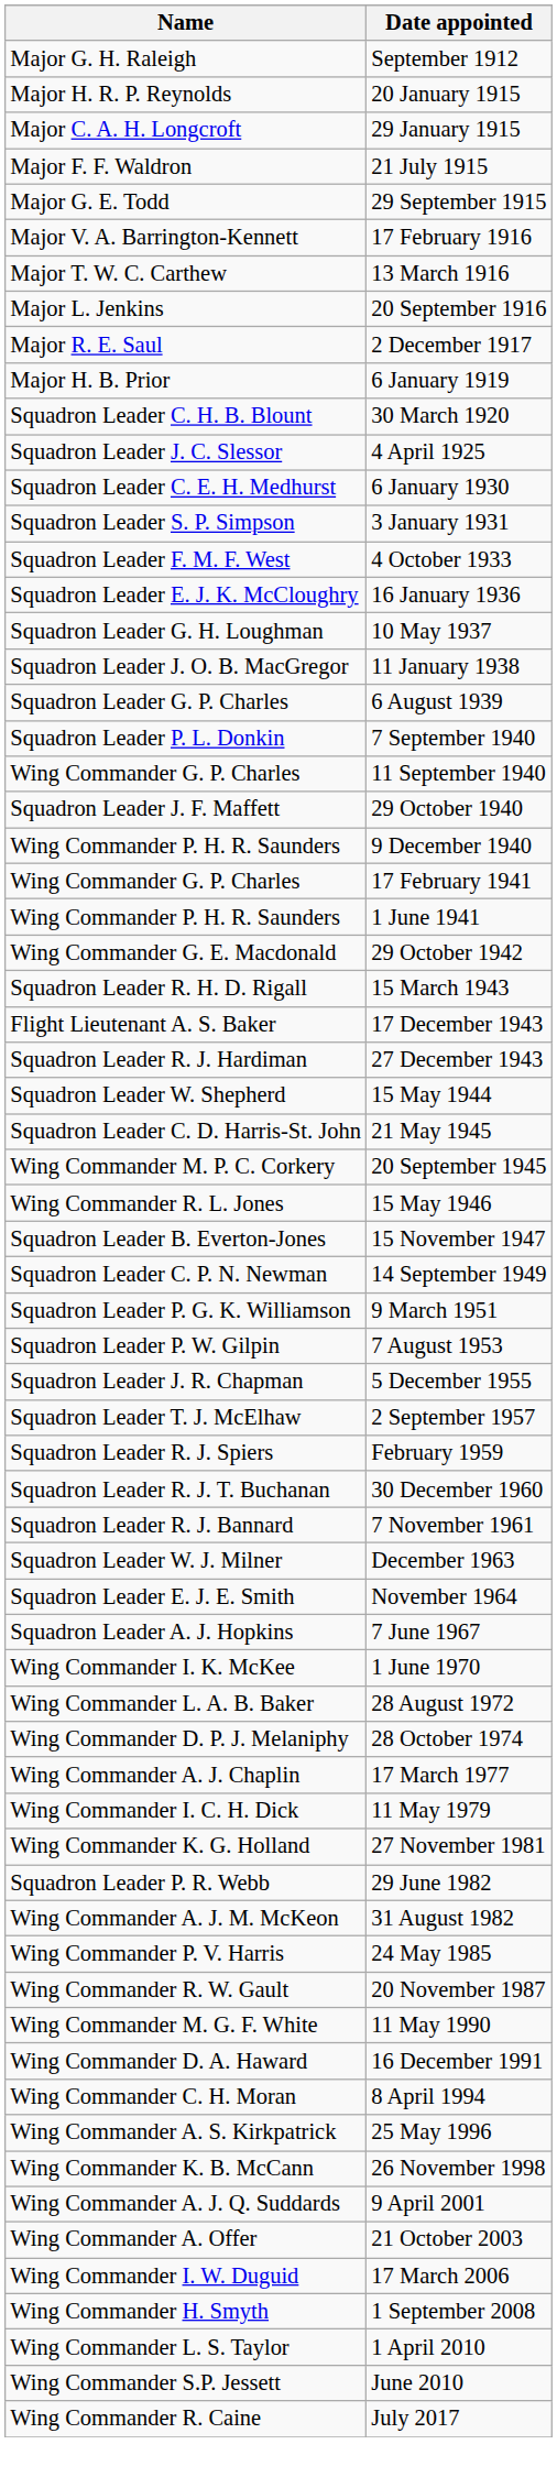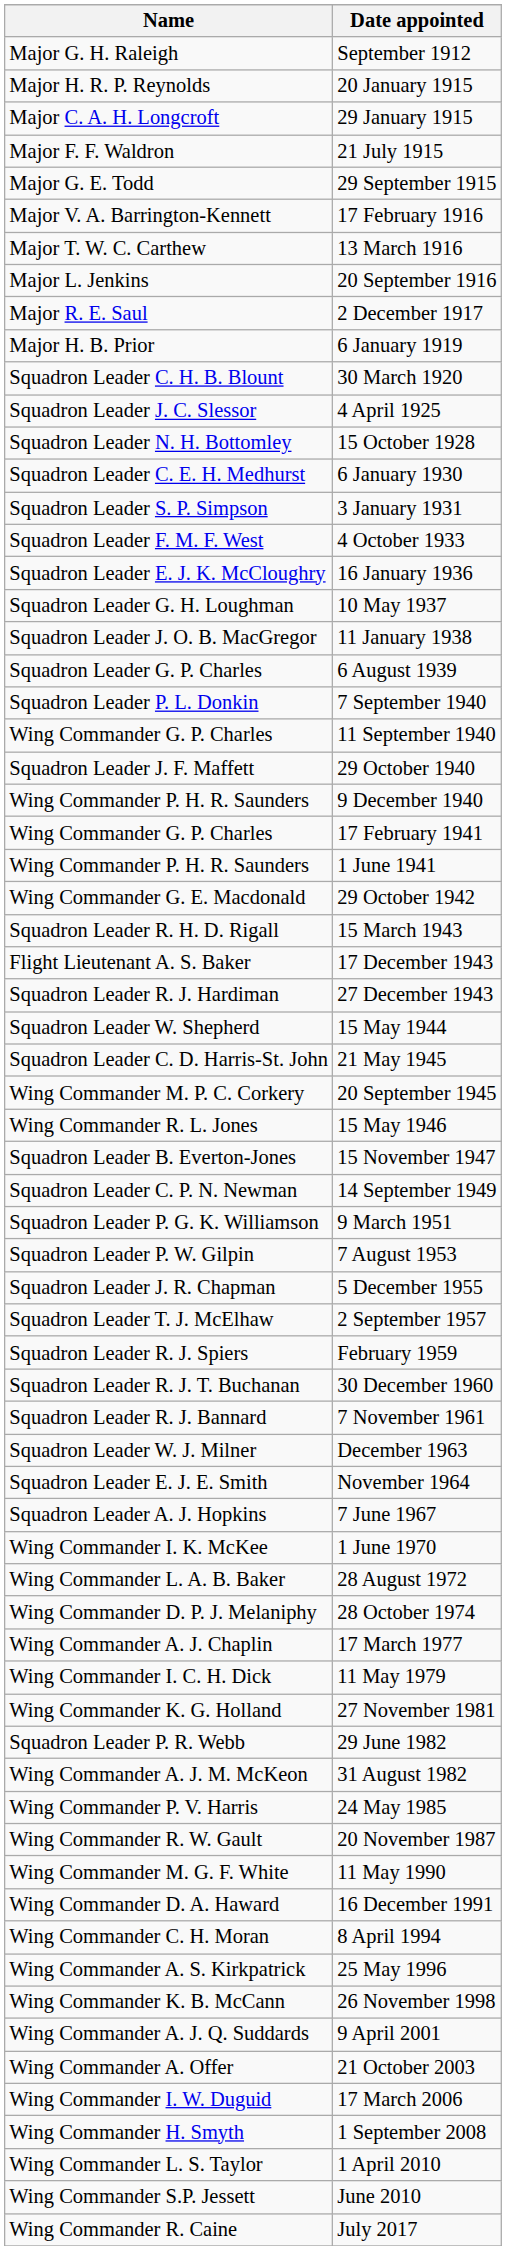 <table class="wikitable">
 <tr>
 </tr>
 <tr>
 <th>Name</th>
 <th>Date appointed</th>
 </tr>
 <tr>
 <td>Major G. H. Raleigh</td>
 <td>September 1912</td>
 </tr>
 <tr>
 <td>Major H. R. P. Reynolds</td>
 <td>20 January 1915</td>
 </tr>
 <tr>
 <td>Major <a href='#'>C. A. H. Longcroft</a></td>
 <td>29 January 1915</td>
 </tr>
 <tr>
 <td>Major F. F. Waldron</td>
 <td>21 July 1915</td>
 </tr>
 <tr>
 <td>Major G. E. Todd</td>
 <td>29 September 1915</td>
 </tr>
 <tr>
 <td>Major V. A. Barrington-Kennett</td>
 <td>17 February 1916</td>
 </tr>
 <tr>
 <td>Major T. W. C. Carthew</td>
 <td>13 March 1916</td>
 </tr>
 <tr>
 <td>Major L. Jenkins</td>
 <td>20 September 1916</td>
 </tr>
 <tr>
 <td>Major <a href='#'>R. E. Saul</a></td>
 <td>2 December 1917</td>
 </tr>
 <tr>
 <td>Major H. B. Prior</td>
 <td>6 January 1919</td>
 </tr>
 <tr>
 <td>Squadron Leader <a href='#'>C. H. B. Blount</a></td>
 <td>30 March 1920</td>
 </tr>
 <tr>
 <td>Squadron Leader <a href='#'>J. C. Slessor</a></td>
 <td>4 April 1925</td>
+</tr>
+<tr>
+<td>Squadron Leader <a href='#'>N. H. Bottomley</a></td>
+<td>15 October 1928</td>
 </tr>
 <tr>
 <td>Squadron Leader <a href='#'>C. E. H. Medhurst</a></td>
 <td>6 January 1930</td>
 </tr>
 <tr>
 <td>Squadron Leader <a href='#'>S. P. Simpson</a></td>
 <td>3 January 1931</td>
 </tr>
 <tr>
 <td>Squadron Leader <a href='#'>F. M. F. West</a></td>
 <td>4 October 1933</td>
 </tr>
 <tr>
 <td>Squadron Leader <a href='#'>E. J. K. McCloughry</a></td>
 <td>16 January 1936</td>
 </tr>
 <tr>
 <td>Squadron Leader G. H. Loughman</td>
 <td>10 May 1937</td>
 </tr>
 <tr>
 <td>Squadron Leader J. O. B. MacGregor</td>
 <td>11 January 1938</td>
 </tr>
 <tr>
 <td>Squadron Leader G. P. Charles</td>
 <td>6 August 1939</td>
 </tr>
 <tr>
 <td>Squadron Leader <a href='#'>P. L. Donkin</a></td>
 <td>7 September 1940</td>
 </tr>
 <tr>
 <td>Wing Commander G. P. Charles</td>
 <td>11 September 1940</td>
 </tr>
 <tr>
 <td>Squadron Leader J. F. Maffett</td>
 <td>29 October 1940</td>
 </tr>
 <tr>
 <td>Wing Commander P. H. R. Saunders</td>
 <td>9 December 1940</td>
 </tr>
 <tr>
 <td>Wing Commander G. P. Charles</td>
 <td>17 February 1941</td>
 </tr>
 <tr>
 <td>Wing Commander P. H. R. Saunders</td>
 <td>1 June 1941</td>
 </tr>
 <tr>
 <td>Wing Commander G. E. Macdonald</td>
 <td>29 October 1942</td>
 </tr>
 <tr>
 <td>Squadron Leader R. H. D. Rigall</td>
 <td>15 March 1943</td>
 </tr>
 <tr>
 <td>Flight Lieutenant A. S. Baker</td>
 <td>17 December 1943</td>
 </tr>
 <tr>
 <td>Squadron Leader R. J. Hardiman</td>
 <td>27 December 1943</td>
 </tr>
 <tr>
 <td>Squadron Leader W. Shepherd</td>
 <td>15 May 1944</td>
 </tr>
 <tr>
 <td>Squadron Leader C. D. Harris-St. John</td>
 <td>21 May 1945</td>
 </tr>
 <tr>
 <td>Wing Commander M. P. C. Corkery</td>
 <td>20 September 1945</td>
 </tr>
 <tr>
 <td>Wing Commander R. L. Jones</td>
 <td>15 May 1946</td>
 </tr>
 <tr>
 <td>Squadron Leader B. Everton-Jones</td>
 <td>15 November 1947</td>
 </tr>
 <tr>
 <td>Squadron Leader C. P. N. Newman</td>
 <td>14 September 1949</td>
 </tr>
 <tr>
 <td>Squadron Leader P. G. K. Williamson</td>
 <td>9 March 1951</td>
 </tr>
 <tr>
 <td>Squadron Leader P. W. Gilpin</td>
 <td>7 August 1953</td>
 </tr>
 <tr>
 <td>Squadron Leader J. R. Chapman</td>
 <td>5 December 1955</td>
 </tr>
 <tr>
 <td>Squadron Leader T. J. McElhaw</td>
 <td>2 September 1957</td>
 </tr>
 <tr>
 <td>Squadron Leader R. J. Spiers</td>
 <td>February 1959</td>
 </tr>
 <tr>
 <td>Squadron Leader R. J. T. Buchanan</td>
 <td>30 December 1960</td>
 </tr>
 <tr>
 <td>Squadron Leader R. J. Bannard</td>
 <td>7 November 1961</td>
 </tr>
 <tr>
 <td>Squadron Leader W. J. Milner</td>
 <td>December 1963</td>
 </tr>
 <tr>
 <td>Squadron Leader E. J. E. Smith</td>
 <td>November 1964</td>
 </tr>
 <tr>
 <td>Squadron Leader A. J. Hopkins</td>
 <td>7 June 1967</td>
 </tr>
 <tr>
 <td>Wing Commander I. K. McKee</td>
 <td>1 June 1970</td>
 </tr>
 <tr>
 <td>Wing Commander L. A. B. Baker</td>
 <td>28 August 1972</td>
 </tr>
 <tr>
 <td>Wing Commander D. P. J. Melaniphy</td>
 <td>28 October 1974</td>
 </tr>
 <tr>
 <td>Wing Commander A. J. Chaplin</td>
 <td>17 March 1977</td>
 </tr>
 <tr>
 <td>Wing Commander I. C. H. Dick</td>
 <td>11 May 1979</td>
 </tr>
 <tr>
 <td>Wing Commander K. G. Holland</td>
 <td>27 November 1981</td>
 </tr>
 <tr>
 <td>Squadron Leader P. R. Webb</td>
 <td>29 June 1982</td>
 </tr>
 <tr>
 <td>Wing Commander A. J. M. McKeon</td>
 <td>31 August 1982</td>
 </tr>
 <tr>
 <td>Wing Commander P. V. Harris</td>
 <td>24 May 1985</td>
 </tr>
 <tr>
 <td>Wing Commander R. W. Gault</td>
 <td>20 November 1987</td>
 </tr>
 <tr>
 <td>Wing Commander M. G. F. White</td>
 <td>11 May 1990</td>
 </tr>
 <tr>
 <td>Wing Commander D. A. Haward</td>
 <td>16 December 1991</td>
 </tr>
 <tr>
 <td>Wing Commander C. H. Moran</td>
 <td>8 April 1994</td>
 </tr>
 <tr>
 <td>Wing Commander A. S. Kirkpatrick</td>
 <td>25 May 1996</td>
 </tr>
 <tr>
 <td>Wing Commander K. B. McCann</td>
 <td>26 November 1998</td>
 </tr>
 <tr>
 <td>Wing Commander A. J. Q. Suddards</td>
 <td>9 April 2001</td>
 </tr>
 <tr>
 <td>Wing Commander A. Offer</td>
 <td>21 October 2003</td>
 </tr>
 <tr>
 <td>Wing Commander <a href='#'>I. W. Duguid</a></td>
 <td>17 March 2006</td>
 </tr>
 <tr>
 <td>Wing Commander <a href='#'>H. Smyth</a></td>
 <td>1 September 2008</td>
 </tr>
 <tr>
 <td>Wing Commander L. S. Taylor</td>
 <td>1 April 2010</td>
 </tr>
 <tr>
 <td>Wing Commander S.P. Jessett</td>
 <td>June 2010</td>
 </tr>
 <tr>
 <td>Wing Commander R. Caine</td>
 <td>July 2017</td>
 </tr>
 </table>
